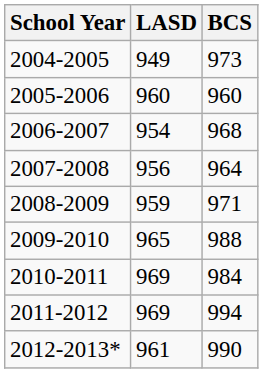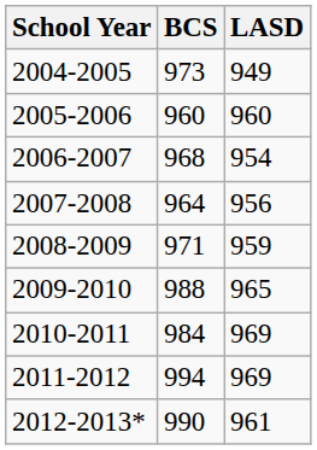 <table class="wikitable floatright" border="1">
 <tr>
 <th>School Year</th>
+<th>BCS</th>
 <th>LASD</th>
-<th>BCS</th>
 </tr>
 <tr>
 <td>2004-2005</td>
+<td>973</td>
 <td>949</td>
-<td>973</td>
 </tr>
 <tr>
 <td>2005-2006</td>
 <td>960</td>
 <td>960</td>
 </tr>
 <tr>
 <td>2006-2007</td>
+<td>968</td>
 <td>954</td>
-<td>968</td>
 </tr>
 <tr>
 <td>2007-2008</td>
+<td>964</td>
 <td>956</td>
-<td>964</td>
 </tr>
 <tr>
 <td>2008-2009</td>
+<td>971</td>
 <td>959</td>
-<td>971</td>
 </tr>
 <tr>
 <td>2009-2010</td>
+<td>988</td>
 <td>965</td>
-<td>988</td>
 </tr>
 <tr>
 <td>2010-2011</td>
+<td>984</td>
 <td>969</td>
-<td>984</td>
 </tr>
 <tr>
 <td>2011-2012</td>
+<td>994</td>
 <td>969</td>
-<td>994</td>
 </tr>
 <tr>
 <td>2012-2013*</td>
+<td>990</td>
 <td>961</td>
-<td>990</td>
 </tr>
 </table>
